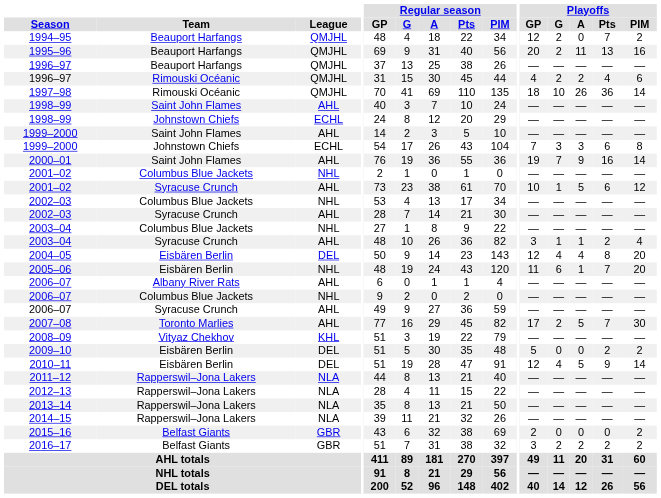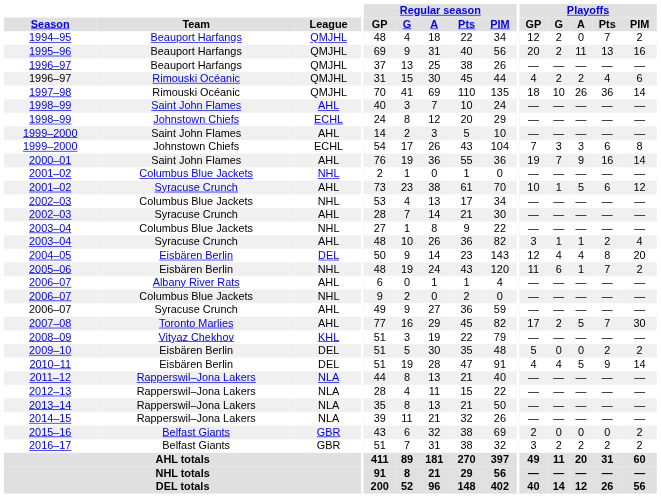 <table border="0" cellpadding="1" cellspacing="0" style="text-align:center; width:60em">
 <tr bgcolor="#e0e0e0">
 <th colspan="3"  bgcolor="#ffffff"></th>
 <th rowspan="99" bgcolor="#ffffff"></th>
 <th colspan="5"><a href='#'>Regular season</a></th>
 <th rowspan="99" bgcolor="#ffffff"></th>
 <th colspan="5"><a href='#'>Playoffs</a></th>
 </tr>
 <tr bgcolor="#e0e0e0">
 <th><a href='#'>Season</a></th>
 <th>Team</th>
 <th>League</th>
 <th>GP</th>
 <th><a href='#'>G</a></th>
 <th><a href='#'>A</a></th>
 <th><a href='#'>Pts</a></th>
 <th><a href='#'>PIM</a></th>
 <th>GP</th>
 <th>G</th>
 <th>A</th>
 <th>Pts</th>
 <th>PIM</th>
 </tr>
 <tr>
 <td><a href='#'>1994–95</a></td>
 <td><a href='#'>Beauport Harfangs</a></td>
 <td><a href='#'>QMJHL</a></td>
 <td>48</td>
 <td>4</td>
 <td>18</td>
 <td>22</td>
 <td>34</td>
 <td>12</td>
 <td>2</td>
 <td>0</td>
 <td>7</td>
 <td>2</td>
 </tr>
 <tr bgcolor="#f0f0f0">
 <td><a href='#'>1995–96</a></td>
 <td>Beauport Harfangs</td>
 <td>QMJHL</td>
 <td>69</td>
 <td>9</td>
 <td>31</td>
 <td>40</td>
 <td>56</td>
 <td>20</td>
 <td>2</td>
 <td>11</td>
 <td>13</td>
 <td>16</td>
 </tr>
 <tr>
 <td><a href='#'>1996–97</a></td>
 <td>Beauport Harfangs</td>
 <td>QMJHL</td>
 <td>37</td>
 <td>13</td>
 <td>25</td>
 <td>38</td>
 <td>26</td>
 <td>—</td>
 <td>—</td>
 <td>—</td>
 <td>—</td>
 <td>—</td>
 </tr>
 <tr bgcolor="#f0f0f0">
 <td>1996–97</td>
 <td><a href='#'>Rimouski Océanic</a></td>
 <td>QMJHL</td>
 <td>31</td>
 <td>15</td>
 <td>30</td>
 <td>45</td>
 <td>44</td>
 <td>4</td>
 <td>2</td>
 <td>2</td>
 <td>4</td>
 <td>6</td>
 </tr>
 <tr>
 <td><a href='#'>1997–98</a></td>
 <td>Rimouski Océanic</td>
 <td>QMJHL</td>
 <td>70</td>
 <td>41</td>
 <td>69</td>
 <td>110</td>
 <td>135</td>
 <td>18</td>
 <td>10</td>
 <td>26</td>
 <td>36</td>
 <td>14</td>
 </tr>
 <tr bgcolor="#f0f0f0">
 <td><a href='#'>1998–99</a></td>
 <td><a href='#'>Saint John Flames</a></td>
 <td><a href='#'>AHL</a></td>
 <td>40</td>
 <td>3</td>
 <td>7</td>
 <td>10</td>
 <td>24</td>
 <td>—</td>
 <td>—</td>
 <td>—</td>
 <td>—</td>
 <td>—</td>
 </tr>
 <tr>
 <td><a href='#'>1998–99</a></td>
 <td><a href='#'>Johnstown Chiefs</a></td>
 <td><a href='#'>ECHL</a></td>
 <td>24</td>
 <td>8</td>
 <td>12</td>
 <td>20</td>
 <td>29</td>
 <td>—</td>
 <td>—</td>
 <td>—</td>
 <td>—</td>
 <td>—</td>
 </tr>
 <tr bgcolor="#f0f0f0">
 <td><a href='#'>1999–2000</a></td>
 <td>Saint John Flames</td>
 <td>AHL</td>
 <td>14</td>
 <td>2</td>
 <td>3</td>
 <td>5</td>
 <td>10</td>
 <td>—</td>
 <td>—</td>
 <td>—</td>
 <td>—</td>
 <td>—</td>
 </tr>
 <tr>
 <td><a href='#'>1999–2000</a></td>
 <td>Johnstown Chiefs</td>
 <td>ECHL</td>
 <td>54</td>
 <td>17</td>
 <td>26</td>
 <td>43</td>
 <td>104</td>
 <td>7</td>
 <td>3</td>
 <td>3</td>
 <td>6</td>
 <td>8</td>
 </tr>
 <tr bgcolor="#f0f0f0">
 <td><a href='#'>2000–01</a></td>
 <td>Saint John Flames</td>
 <td>AHL</td>
 <td>76</td>
 <td>19</td>
 <td>36</td>
 <td>55</td>
 <td>36</td>
 <td>19</td>
 <td>7</td>
 <td>9</td>
 <td>16</td>
 <td>14</td>
 </tr>
 <tr>
 <td><a href='#'>2001–02</a></td>
 <td><a href='#'>Columbus Blue Jackets</a></td>
 <td><a href='#'>NHL</a></td>
 <td>2</td>
 <td>1</td>
 <td>0</td>
 <td>1</td>
 <td>0</td>
 <td>—</td>
 <td>—</td>
 <td>—</td>
 <td>—</td>
 <td>—</td>
 </tr>
 <tr bgcolor="#f0f0f0">
 <td><a href='#'>2001–02</a></td>
 <td><a href='#'>Syracuse Crunch</a></td>
 <td>AHL</td>
 <td>73</td>
 <td>23</td>
 <td>38</td>
 <td>61</td>
 <td>70</td>
 <td>10</td>
 <td>1</td>
 <td>5</td>
 <td>6</td>
 <td>12</td>
 </tr>
 <tr>
 <td><a href='#'>2002–03</a></td>
 <td>Columbus Blue Jackets</td>
 <td>NHL</td>
 <td>53</td>
 <td>4</td>
 <td>13</td>
 <td>17</td>
 <td>34</td>
 <td>—</td>
 <td>—</td>
 <td>—</td>
 <td>—</td>
 <td>—</td>
 </tr>
 <tr bgcolor="#f0f0f0">
 <td><a href='#'>2002–03</a></td>
 <td>Syracuse Crunch</td>
 <td>AHL</td>
 <td>28</td>
 <td>7</td>
 <td>14</td>
 <td>21</td>
 <td>30</td>
 <td>—</td>
 <td>—</td>
 <td>—</td>
 <td>—</td>
 <td>—</td>
 </tr>
 <tr>
 <td><a href='#'>2003–04</a></td>
 <td>Columbus Blue Jackets</td>
 <td>NHL</td>
 <td>27</td>
 <td>1</td>
 <td>8</td>
 <td>9</td>
 <td>22</td>
 <td>—</td>
 <td>—</td>
 <td>—</td>
 <td>—</td>
 <td>—</td>
 </tr>
 <tr bgcolor="#f0f0f0">
 <td><a href='#'>2003–04</a></td>
 <td>Syracuse Crunch</td>
 <td>AHL</td>
 <td>48</td>
 <td>10</td>
 <td>26</td>
 <td>36</td>
 <td>82</td>
 <td>3</td>
 <td>1</td>
 <td>1</td>
 <td>2</td>
 <td>4</td>
 </tr>
 <tr>
 <td><a href='#'>2004–05</a></td>
 <td><a href='#'>Eisbären Berlin</a></td>
 <td><a href='#'>DEL</a></td>
 <td>50</td>
 <td>9</td>
 <td>14</td>
 <td>23</td>
 <td>143</td>
 <td>12</td>
 <td>4</td>
 <td>4</td>
 <td>8</td>
 <td>20</td>
 </tr>
 <tr bgcolor="#f0f0f0">
 <td><a href='#'>2005–06</a></td>
 <td>Eisbären Berlin</td>
 <td>NHL</td>
 <td>48</td>
 <td>19</td>
 <td>24</td>
 <td>43</td>
 <td>120</td>
 <td>11</td>
 <td>6</td>
 <td>1</td>
 <td>7</td>
-<td>20</td>
+<td>2</td>
 </tr>
 <tr>
 <td><a href='#'>2006–07</a></td>
 <td><a href='#'>Albany River Rats</a></td>
 <td>AHL</td>
 <td>6</td>
 <td>0</td>
 <td>1</td>
 <td>1</td>
 <td>4</td>
 <td>—</td>
 <td>—</td>
 <td>—</td>
 <td>—</td>
 <td>—</td>
 </tr>
 <tr bgcolor="#f0f0f0">
 <td><a href='#'>2006–07</a></td>
 <td>Columbus Blue Jackets</td>
 <td>NHL</td>
 <td>9</td>
 <td>2</td>
 <td>0</td>
 <td>2</td>
 <td>0</td>
 <td>—</td>
 <td>—</td>
 <td>—</td>
 <td>—</td>
 <td>—</td>
 </tr>
 <tr>
 <td>2006–07</td>
 <td>Syracuse Crunch</td>
 <td>AHL</td>
 <td>49</td>
 <td>9</td>
 <td>27</td>
 <td>36</td>
 <td>59</td>
 <td>—</td>
 <td>—</td>
 <td>—</td>
 <td>—</td>
 <td>—</td>
 </tr>
 <tr bgcolor="#f0f0f0">
 <td><a href='#'>2007–08</a></td>
 <td><a href='#'>Toronto Marlies</a></td>
 <td>AHL</td>
 <td>77</td>
 <td>16</td>
 <td>29</td>
 <td>45</td>
 <td>82</td>
 <td>17</td>
 <td>2</td>
 <td>5</td>
 <td>7</td>
 <td>30</td>
 </tr>
 <tr>
 <td><a href='#'>2008–09</a></td>
 <td><a href='#'>Vityaz Chekhov</a></td>
 <td><a href='#'>KHL</a></td>
 <td>51</td>
 <td>3</td>
 <td>19</td>
 <td>22</td>
 <td>79</td>
 <td>—</td>
 <td>—</td>
 <td>—</td>
 <td>—</td>
 <td>—</td>
 </tr>
 <tr bgcolor="#f0f0f0">
 <td><a href='#'>2009–10</a></td>
 <td>Eisbären Berlin</td>
 <td>DEL</td>
 <td>51</td>
 <td>5</td>
 <td>30</td>
 <td>35</td>
 <td>48</td>
 <td>5</td>
 <td>0</td>
 <td>0</td>
 <td>2</td>
 <td>2</td>
 </tr>
 <tr>
 <td><a href='#'>2010–11</a></td>
 <td>Eisbären Berlin</td>
 <td>DEL</td>
 <td>51</td>
 <td>19</td>
 <td>28</td>
 <td>47</td>
 <td>91</td>
-<td>12</td>
+<td>4</td>
 <td>4</td>
 <td>5</td>
 <td>9</td>
 <td>14</td>
 </tr>
 <tr bgcolor="#f0f0f0">
 <td><a href='#'>2011–12</a></td>
 <td><a href='#'>Rapperswil–Jona Lakers</a></td>
 <td><a href='#'>NLA</a></td>
 <td>44</td>
 <td>8</td>
 <td>13</td>
 <td>21</td>
 <td>40</td>
 <td>—</td>
 <td>—</td>
 <td>—</td>
 <td>—</td>
 <td>—</td>
 </tr>
 <tr>
 <td><a href='#'>2012–13</a></td>
 <td>Rapperswil–Jona Lakers</td>
 <td>NLA</td>
 <td>28</td>
 <td>4</td>
 <td>11</td>
 <td>15</td>
 <td>22</td>
 <td>—</td>
 <td>—</td>
 <td>—</td>
 <td>—</td>
 <td>—</td>
 </tr>
 <tr bgcolor="#f0f0f0">
 <td><a href='#'>2013–14</a></td>
 <td>Rapperswil–Jona Lakers</td>
 <td>NLA</td>
 <td>35</td>
 <td>8</td>
 <td>13</td>
 <td>21</td>
 <td>50</td>
 <td>—</td>
 <td>—</td>
 <td>—</td>
 <td>—</td>
 <td>—</td>
 </tr>
 <tr>
 <td><a href='#'>2014–15</a></td>
 <td>Rapperswil–Jona Lakers</td>
 <td>NLA</td>
 <td>39</td>
 <td>11</td>
 <td>21</td>
 <td>32</td>
 <td>26</td>
 <td>—</td>
 <td>—</td>
 <td>—</td>
 <td>—</td>
 <td>—</td>
 </tr>
 <tr bgcolor="#f0f0f0">
 <td><a href='#'>2015–16</a></td>
 <td><a href='#'>Belfast Giants</a></td>
 <td><a href='#'>GBR</a></td>
 <td>43</td>
 <td>6</td>
 <td>32</td>
 <td>38</td>
 <td>69</td>
 <td>2</td>
 <td>0</td>
 <td>0</td>
 <td>0</td>
 <td>2</td>
 </tr>
 <tr>
 <td><a href='#'>2016–17</a></td>
 <td>Belfast Giants</td>
 <td>GBR</td>
 <td>51</td>
 <td>7</td>
 <td>31</td>
 <td>38</td>
 <td>32</td>
 <td>3</td>
 <td>2</td>
 <td>2</td>
 <td>2</td>
 <td>2</td>
 </tr>
 <tr bgcolor="#e0e0e0">
 <th colspan="3">AHL totals</th>
 <th>411</th>
 <th>89</th>
 <th>181</th>
 <th>270</th>
 <th>397</th>
 <th>49</th>
 <th>11</th>
 <th>20</th>
 <th>31</th>
 <th>60</th>
 </tr>
 <tr bgcolor="#e0e0e0">
 <th colspan="3">NHL totals</th>
 <th>91</th>
 <th>8</th>
 <th>21</th>
 <th>29</th>
 <th>56</th>
 <th>—</th>
 <th>—</th>
 <th>—</th>
 <th>—</th>
 <th>—</th>
 </tr>
 <tr bgcolor="#e0e0e0">
 <th colspan="3">DEL totals</th>
 <th>200</th>
 <th>52</th>
 <th>96</th>
 <th>148</th>
 <th>402</th>
 <th>40</th>
 <th>14</th>
 <th>12</th>
 <th>26</th>
 <th>56</th>
 </tr>
 </table>
